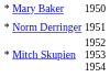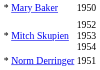 <table>
 <tr>
 <td>* <a href='#'>Mary Baker</a></td>
 <td>1950</td>
 </tr>
 <tr>
 </tr>
 <tr>
 </tr>
 <tr>
 </tr>
 <tr>
+<td>* <a href='#'>Mitch Skupien</a></td>
+<td>1952<br>1953<br>1954</td>
+</tr>
+<tr>
 <td>* <a href='#'>Norm Derringer</a></td>
 <td>1951</td>
 </tr>
-<tr>
-<td>* <a href='#'>Mitch Skupien</a></td>
-<td>1952<br>1953<br>1954</td>
-</tr>
 </table>
